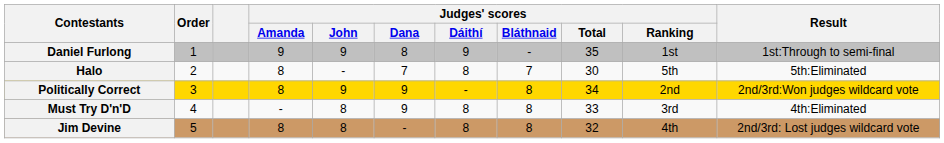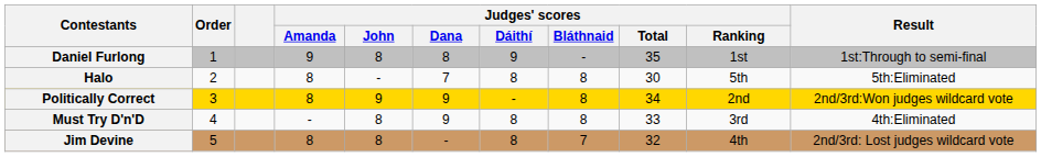 <table class="wikitable plainrowheaders" style="text-align:center;">
 <tr>
 <th style="width:15em;" rowspan="2">Contestants</th>
 <th style="width:1em;"  rowspan="2">Order</th>
 <th style="width:3em;"  rowspan="2"></th>
 <th style="width:38em"  colspan="7">Judges' scores</th>
 <th style="width:20em;" rowspan="2">Result</th>
 </tr>
 <tr>
 <th style="width:5em;"><a href='#'>Amanda</a></th>
 <th style="width:5em;"><a href='#'>John</a></th>
 <th style="width:5em;"><a href='#'>Dana</a></th>
 <th style="width:5em;"><a href='#'>Dáithí</a></th>
 <th style="width:5em;"><a href='#'>Bláthnaid</a></th>
 <th style="width:5em;">Total</th>
 <th style="width:8em;">Ranking</th>
 </tr>
 <tr style="background:silver;">
 <th scope="row">Daniel Furlong</th>
 <td>1</td>
 <td></td>
 <td>9</td>
-<td>9</td>
+<td>8</td>
 <td>8</td>
 <td>9</td>
 <td>-</td>
 <td>35</td>
 <td>1st</td>
 <td>1st:Through to semi-final</td>
 </tr>
 <tr>
 <th scope="row">Halo</th>
 <td>2</td>
 <td></td>
 <td>8</td>
 <td>-</td>
 <td>7</td>
 <td>8</td>
-<td>7</td>
+<td>8</td>
 <td>30</td>
 <td>5th</td>
 <td>5th:Eliminated</td>
 </tr>
 <tr style="background:gold;">
 <th scope="row">Politically Correct</th>
 <td>3</td>
 <td></td>
 <td>8</td>
 <td>9</td>
 <td>9</td>
 <td>-</td>
 <td>8</td>
 <td>34</td>
 <td>2nd</td>
 <td>2nd/3rd:Won judges wildcard vote</td>
 </tr>
 <tr>
 <th scope="row">Must Try D'n'D</th>
 <td>4</td>
 <td></td>
 <td>-</td>
 <td>8</td>
 <td>9</td>
 <td>8</td>
 <td>8</td>
 <td>33</td>
 <td>3rd</td>
 <td>4th:Eliminated</td>
 </tr>
 <tr style="background:#c96;">
 <th scope="row">Jim Devine</th>
 <td>5</td>
 <td></td>
 <td>8</td>
 <td>8</td>
 <td>-</td>
 <td>8</td>
-<td>8</td>
+<td>7</td>
 <td>32</td>
 <td>4th</td>
 <td>2nd/3rd: Lost judges wildcard vote</td>
 </tr>
 </table>
